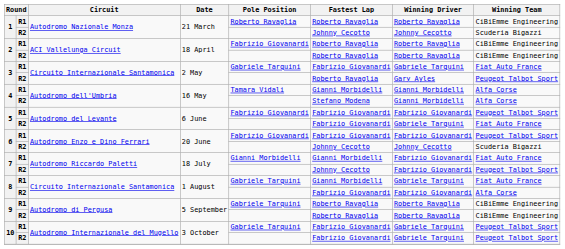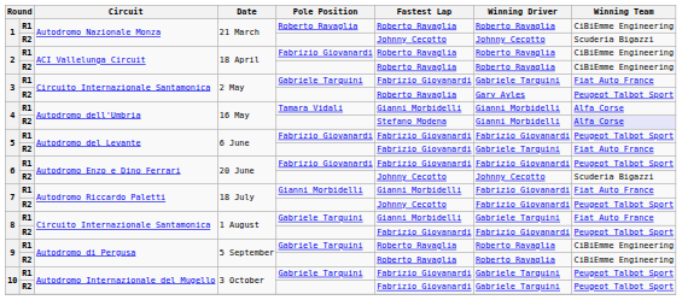 <table class="wikitable" style="font-size: 85%">
 <tr>
 <th colspan=2>Round</th>
 <th>Circuit</th>
 <th>Date</th>
 <th>Pole Position</th>
 <th>Fastest Lap</th>
 <th>Winning Driver</th>
 <th>Winning Team</th>
 </tr>
 <tr>
 <th rowspan=2>1</th>
 <th>R1</th>
 <td rowspan=2> <a href='#'>Autodromo Nazionale Monza</a></td>
 <td rowspan=2>21 March</td>
 <td> <a href='#'>Roberto Ravaglia</a></td>
 <td> <a href='#'>Roberto Ravaglia</a></td>
 <td> <a href='#'>Roberto Ravaglia</a></td>
 <td> CiBiEmme Engineering</td>
 </tr>
 <tr>
 <th>R2</th>
 <td></td>
 <td> <a href='#'>Johnny Cecotto</a></td>
 <td> <a href='#'>Johnny Cecotto</a></td>
 <td> Scuderia Bigazzi</td>
 </tr>
 <tr>
 <th rowspan=2>2</th>
 <th>R1</th>
 <td rowspan=2> <a href='#'>ACI Vallelunga Circuit</a></td>
 <td rowspan=2>18 April</td>
 <td> <a href='#'>Fabrizio Giovanardi</a></td>
 <td> <a href='#'>Roberto Ravaglia</a></td>
 <td> <a href='#'>Roberto Ravaglia</a></td>
 <td> CiBiEmme Engineering</td>
 </tr>
 <tr>
 <th>R2</th>
 <td></td>
 <td> <a href='#'>Roberto Ravaglia</a></td>
 <td> <a href='#'>Roberto Ravaglia</a></td>
 <td> CiBiEmme Engineering</td>
 </tr>
 <tr>
 <th rowspan=2>3</th>
 <th>R1</th>
 <td rowspan=2> <a href='#'>Circuito Internazionale Santamonica</a></td>
 <td rowspan=2>2 May</td>
 <td> <a href='#'>Gabriele Tarquini</a></td>
 <td> <a href='#'>Fabrizio Giovanardi</a></td>
 <td> <a href='#'>Gabriele Tarquini</a></td>
 <td> <a href='#'>Fiat Auto France</a></td>
 </tr>
 <tr>
 <th>R2</th>
 <td></td>
 <td> <a href='#'>Roberto Ravaglia</a></td>
 <td> <a href='#'>Gary Ayles</a></td>
 <td> <a href='#'>Peugeot Talbot Sport</a></td>
 </tr>
 <tr>
 <th rowspan=2>4</th>
 <th>R1</th>
 <td rowspan=2> <a href='#'>Autodromo dell'Umbria</a></td>
 <td rowspan=2>16 May</td>
 <td> <a href='#'>Tamara Vidali</a></td>
 <td> <a href='#'>Gianni Morbidelli</a></td>
 <td> <a href='#'>Gianni Morbidelli</a></td>
 <td> <a href='#'>Alfa Corse</a></td>
 </tr>
 <tr>
 <th>R2</th>
 <td></td>
 <td> <a href='#'>Stefano Modena</a></td>
 <td> <a href='#'>Gianni Morbidelli</a></td>
-<td> <a href='#'>Alfa Corse</a></td>
+<td style="background: lavender;"> <a href='#'>Alfa Corse</a></td>
 </tr>
 <tr>
 <th rowspan=2>5</th>
 <th>R1</th>
 <td rowspan=2> <a href='#'>Autodromo del Levante</a></td>
 <td rowspan=2>6 June</td>
 <td> <a href='#'>Fabrizio Giovanardi</a></td>
 <td> <a href='#'>Fabrizio Giovanardi</a></td>
 <td> <a href='#'>Fabrizio Giovanardi</a></td>
 <td> <a href='#'>Peugeot Talbot Sport</a></td>
 </tr>
 <tr>
 <th>R2</th>
 <td></td>
 <td> <a href='#'>Fabrizio Giovanardi</a></td>
 <td> <a href='#'>Gabriele Tarquini</a></td>
 <td> <a href='#'>Fiat Auto France</a></td>
 </tr>
 <tr>
 <th rowspan=2>6</th>
 <th>R1</th>
 <td rowspan=2> <a href='#'>Autodromo Enzo e Dino Ferrari</a></td>
 <td rowspan=2>20 June</td>
 <td> <a href='#'>Fabrizio Giovanardi</a></td>
 <td> <a href='#'>Fabrizio Giovanardi</a></td>
 <td> <a href='#'>Fabrizio Giovanardi</a></td>
 <td> <a href='#'>Peugeot Talbot Sport</a></td>
 </tr>
 <tr>
 <th>R2</th>
 <td></td>
 <td> <a href='#'>Johnny Cecotto</a></td>
 <td> <a href='#'>Johnny Cecotto</a></td>
 <td> Scuderia Bigazzi</td>
 </tr>
 <tr>
 <th rowspan=2>7</th>
 <th>R1</th>
 <td rowspan=2> <a href='#'>Autodromo Riccardo Paletti</a></td>
 <td rowspan=2>18 July</td>
 <td> <a href='#'>Gianni Morbidelli</a></td>
 <td> <a href='#'>Gianni Morbidelli</a></td>
 <td> <a href='#'>Fabrizio Giovanardi</a></td>
 <td> <a href='#'>Fiat Auto France</a></td>
 </tr>
 <tr>
 <th>R2</th>
 <td></td>
 <td> <a href='#'>Johnny Cecotto</a></td>
 <td> <a href='#'>Fabrizio Giovanardi</a></td>
 <td> <a href='#'>Peugeot Talbot Sport</a></td>
 </tr>
 <tr>
 <th rowspan=2>8</th>
 <th>R1</th>
 <td rowspan=2> <a href='#'>Circuito Internazionale Santamonica</a></td>
 <td rowspan=2>1 August</td>
 <td> <a href='#'>Gabriele Tarquini</a></td>
 <td> <a href='#'>Gianni Morbidelli</a></td>
 <td> <a href='#'>Gabriele Tarquini</a></td>
 <td> <a href='#'>Fiat Auto France</a></td>
 </tr>
 <tr>
 <th>R2</th>
 <td></td>
 <td> <a href='#'>Fabrizio Giovanardi</a></td>
 <td> <a href='#'>Fabrizio Giovanardi</a></td>
-<td> <a href='#'>Alfa Corse</a></td>
+<td> <a href='#'>Peugeot Talbot Sport</a></td>
 </tr>
 <tr>
 <th rowspan=2>9</th>
 <th>R1</th>
 <td rowspan=2> <a href='#'>Autodromo di Pergusa</a></td>
 <td rowspan=2>5 September</td>
 <td> <a href='#'>Gabriele Tarquini</a></td>
 <td> <a href='#'>Roberto Ravaglia</a></td>
 <td> <a href='#'>Roberto Ravaglia</a></td>
 <td> CiBiEmme Engineering</td>
 </tr>
 <tr>
 <th>R2</th>
 <td></td>
 <td> <a href='#'>Roberto Ravaglia</a></td>
 <td> <a href='#'>Roberto Ravaglia</a></td>
 <td> CiBiEmme Engineering</td>
 </tr>
 <tr>
 <th rowspan=2>10</th>
 <th>R1</th>
 <td rowspan=2> <a href='#'>Autodromo Internazionale del Mugello</a></td>
 <td rowspan=2>3 October</td>
 <td> <a href='#'>Gabriele Tarquini</a></td>
 <td> <a href='#'>Fabrizio Giovanardi</a></td>
 <td> <a href='#'>Gabriele Tarquini</a></td>
 <td> <a href='#'>Peugeot Talbot Sport</a></td>
 </tr>
 <tr>
 <th>R2</th>
 <td></td>
 <td> <a href='#'>Fabrizio Giovanardi</a></td>
 <td> <a href='#'>Gabriele Tarquini</a></td>
 <td> <a href='#'>Peugeot Talbot Sport</a></td>
 </tr>
 <tr>
 </tr>
 </table>
